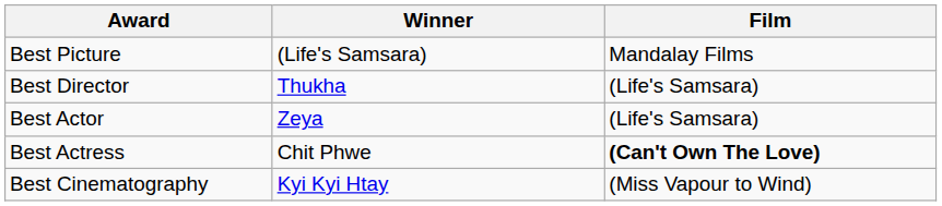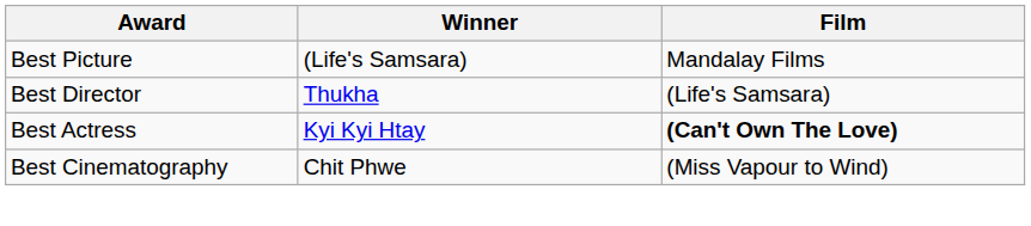 <table class="wikitable">
 <tr>
 <th width="200"><strong>Award</strong></th>
 <th width="250"><strong>Winner</strong></th>
 <th width="250"><strong>Film</strong></th>
 </tr>
 <tr>
 <td>Best Picture</td>
 <td> (Life's Samsara)</td>
 <td>Mandalay Films</td>
 </tr>
 <tr>
 <td>Best Director</td>
 <td><a href='#'>Thukha</a></td>
 <td> (Life's Samsara)</td>
 </tr>
 <tr>
-<td>Best Actor</td>
-<td><a href='#'>Zeya</a></td>
-<td> (Life's Samsara)</td>
-</tr>
-<tr>
 <td>Best Actress</td>
-<td>Chit Phwe</td>
+<td><a href='#'>Kyi Kyi Htay</a></td>
 <td><strong> (Can't Own The Love)</strong></td>
 </tr>
 <tr>
 <td>Best Cinematography</td>
-<td><a href='#'>Kyi Kyi Htay</a></td>
+<td>Chit Phwe</td>
 <td> (Miss Vapour to Wind)</td>
 </tr>
 </table>
